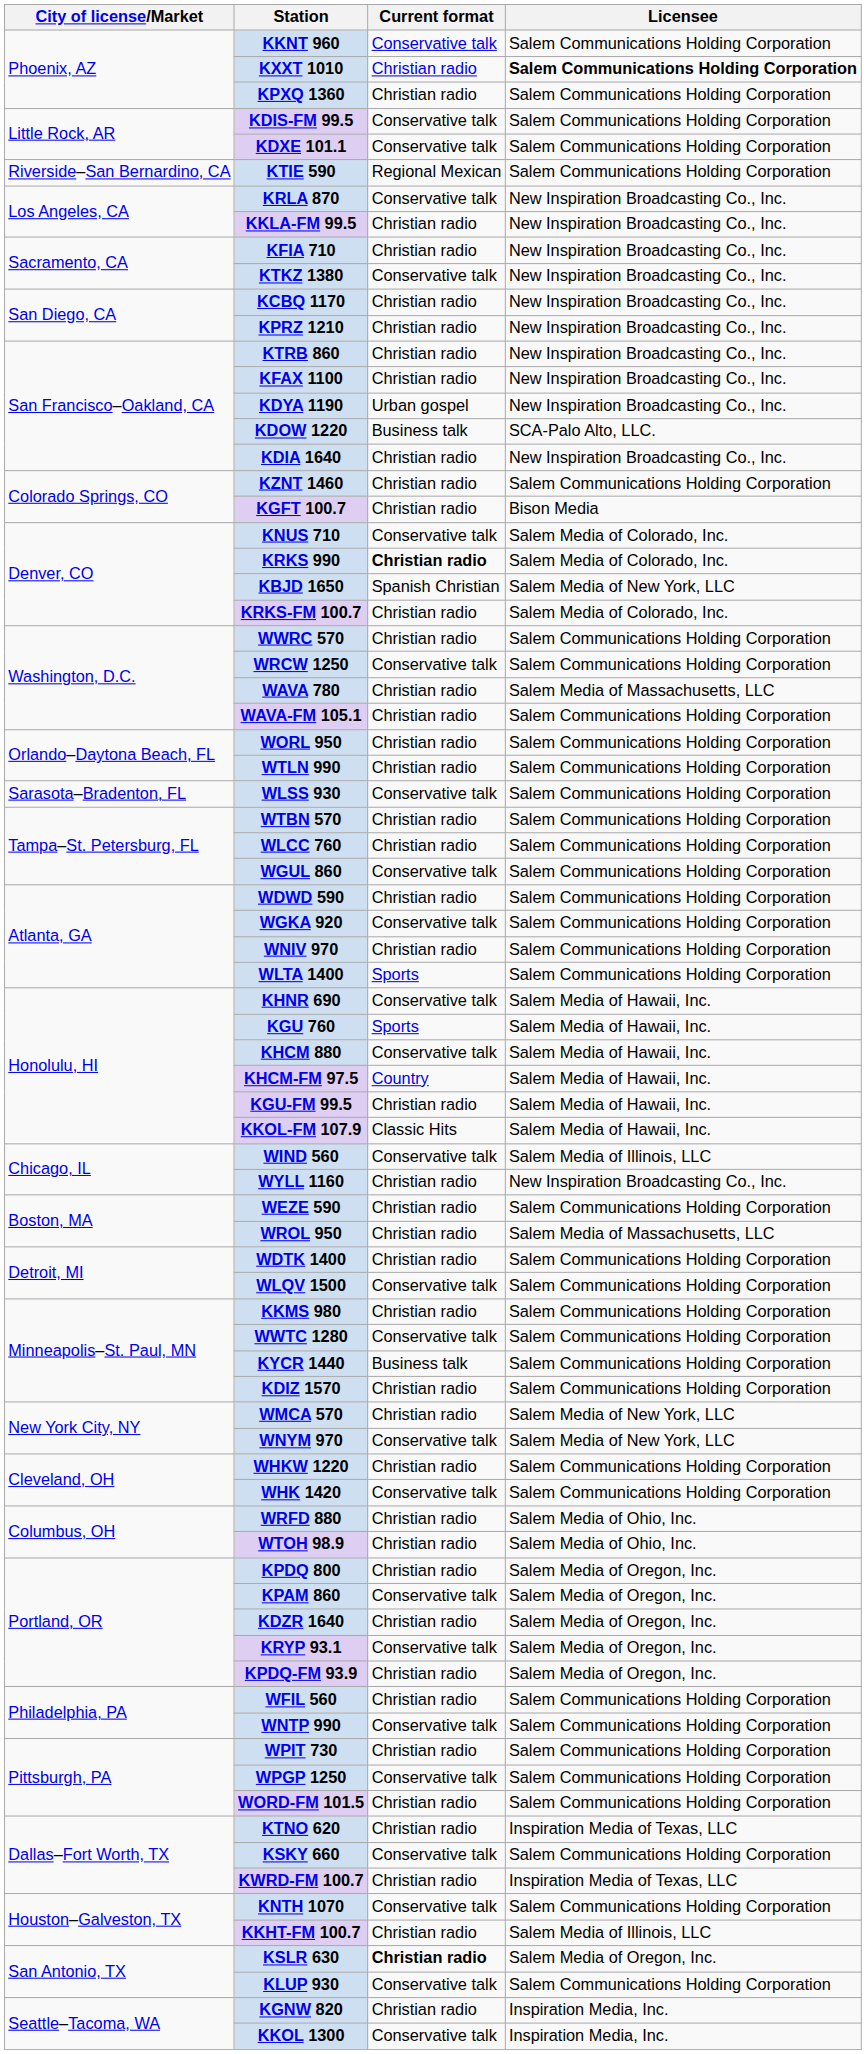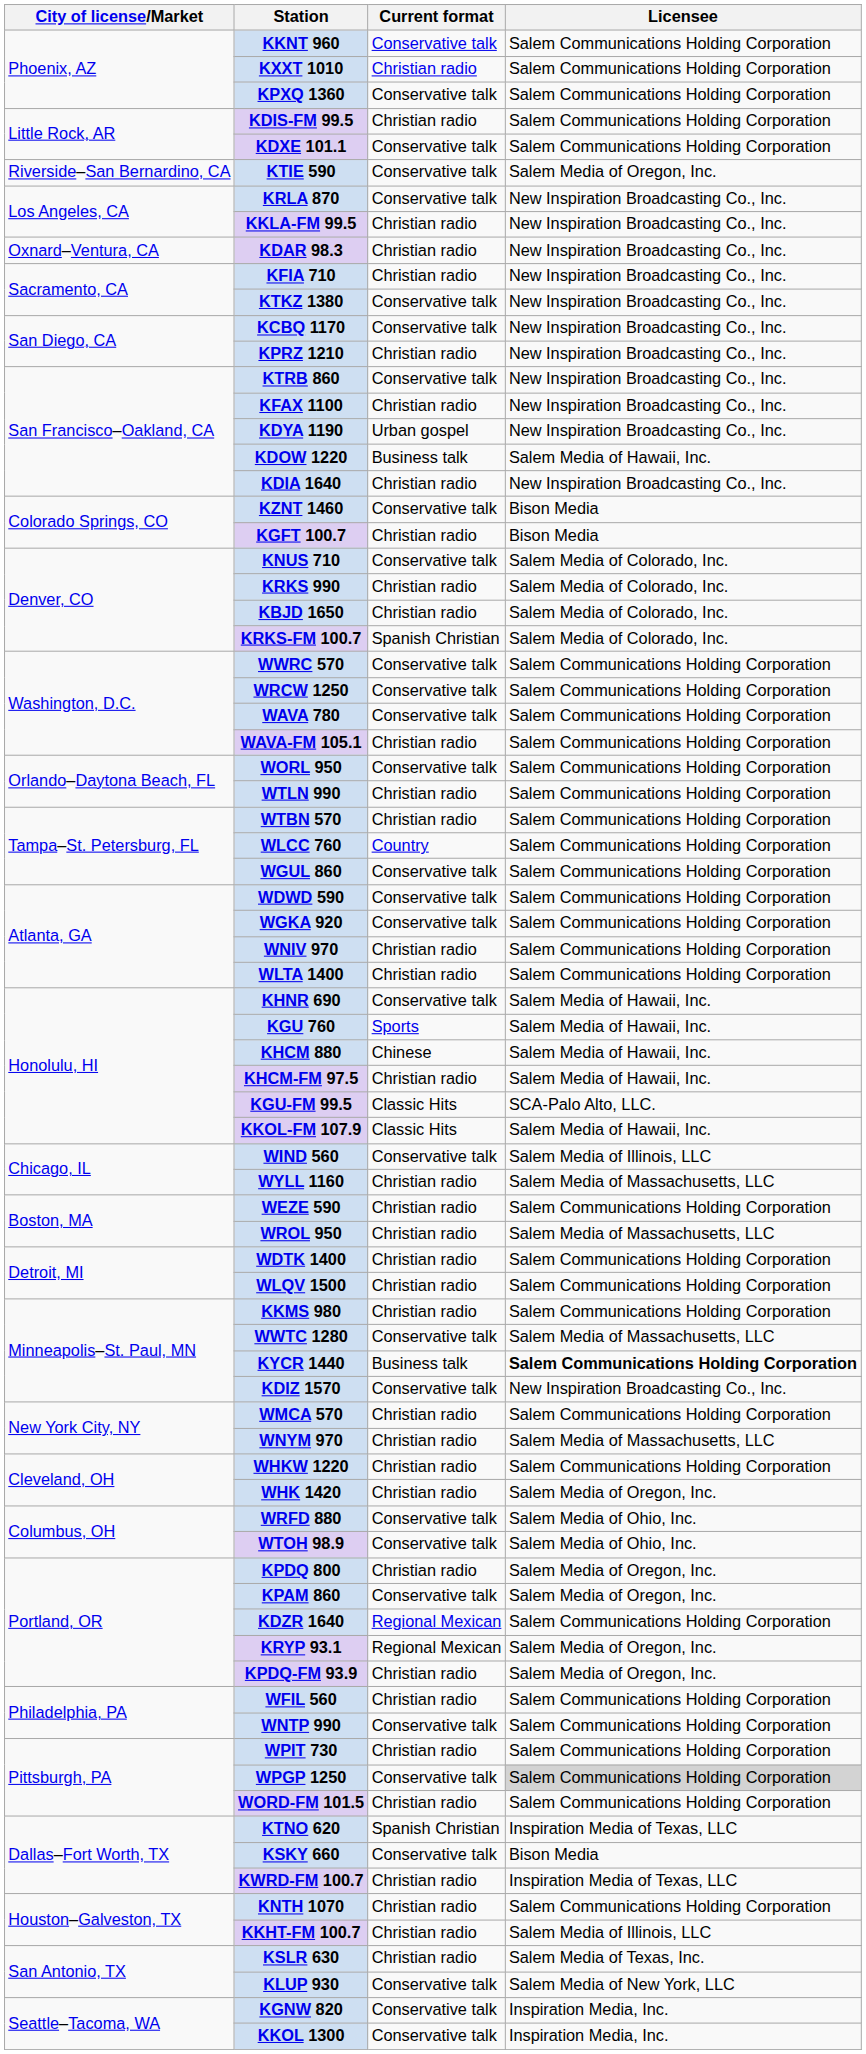 <table class="wikitable">
 <tr>
 <th><a href='#'>City of license</a>/Market</th>
 <th>Station</th>
 <th>Current format</th>
 <th>Licensee</th>
 </tr>
 <tr>
 <td rowspan="3"><a href='#'>Phoenix, AZ</a></td>
 <th scope="row" style="background: #cedff2;"><a href='#'>KKNT</a> 960</th>
 <td><a href='#'>Conservative talk</a></td>
 <td>Salem Communications Holding Corporation</td>
 </tr>
 <tr>
 <th scope="row" style="background: #cedff2;"><a href='#'>KXXT</a> 1010</th>
 <td><a href='#'>Christian radio</a></td>
-<td><strong>Salem Communications Holding Corporation</strong></td>
+<td>Salem Communications Holding Corporation</td>
 </tr>
 <tr>
 <th scope="row" style="background: #cedff2;"><a href='#'>KPXQ</a> 1360</th>
-<td>Christian radio</td>
+<td>Conservative talk</td>
 <td>Salem Communications Holding Corporation</td>
 </tr>
 <tr>
 <td rowspan="2"><a href='#'>Little Rock, AR</a></td>
 <th scope="row" style="background: #ddcef2;"><a href='#'>KDIS-FM</a> 99.5</th>
-<td>Conservative talk</td>
+<td>Christian radio</td>
 <td>Salem Communications Holding Corporation</td>
 </tr>
 <tr>
 <th scope="row" style="background: #ddcef2;"><a href='#'>KDXE</a> 101.1</th>
 <td>Conservative talk</td>
 <td>Salem Communications Holding Corporation</td>
 </tr>
 <tr>
 <td><a href='#'>Riverside</a>–<a href='#'>San Bernardino, CA</a></td>
 <th scope="row" style="background: #cedff2;"><a href='#'>KTIE</a> 590</th>
-<td>Regional Mexican</td>
-<td>Salem Communications Holding Corporation</td>
+<td>Conservative talk</td>
+<td>Salem Media of Oregon, Inc.</td>
 </tr>
 <tr>
 <td rowspan="2"><a href='#'>Los Angeles, CA</a></td>
 <th scope="row" style="background: #cedff2;"><a href='#'>KRLA</a> 870</th>
 <td>Conservative talk</td>
 <td>New Inspiration Broadcasting Co., Inc.</td>
 </tr>
 <tr>
 <th scope="row" style="background: #ddcef2;"><a href='#'>KKLA-FM</a> 99.5</th>
+<td>Christian radio</td>
+<td>New Inspiration Broadcasting Co., Inc.</td>
+</tr>
+<tr>
+<td><a href='#'>Oxnard</a>–<a href='#'>Ventura, CA</a></td>
+<th scope="row" style="background: #ddcef2;"><a href='#'>KDAR</a> 98.3</th>
 <td>Christian radio</td>
 <td>New Inspiration Broadcasting Co., Inc.</td>
 </tr>
 <tr>
 <td rowspan="2"><a href='#'>Sacramento, CA</a></td>
 <th scope="row" style="background: #cedff2;"><a href='#'>KFIA</a> 710</th>
 <td>Christian radio</td>
 <td>New Inspiration Broadcasting Co., Inc.</td>
 </tr>
 <tr>
 <th scope="row" style="background: #cedff2;"><a href='#'>KTKZ</a> 1380</th>
 <td>Conservative talk</td>
 <td>New Inspiration Broadcasting Co., Inc.</td>
 </tr>
 <tr>
 <td rowspan="2"><a href='#'>San Diego, CA</a></td>
 <th scope="row" style="background: #cedff2;"><a href='#'>KCBQ</a> 1170</th>
-<td>Christian radio</td>
+<td>Conservative talk</td>
 <td>New Inspiration Broadcasting Co., Inc.</td>
 </tr>
 <tr>
 <th scope="row" style="background: #cedff2;"><a href='#'>KPRZ</a> 1210</th>
 <td>Christian radio</td>
 <td>New Inspiration Broadcasting Co., Inc.</td>
 </tr>
 <tr>
 <td rowspan="5"><a href='#'>San Francisco</a>–<a href='#'>Oakland, CA</a></td>
 <th scope="row" style="background: #cedff2;"><a href='#'>KTRB</a> 860</th>
-<td>Christian radio</td>
+<td>Conservative talk</td>
 <td>New Inspiration Broadcasting Co., Inc.</td>
 </tr>
 <tr>
 <th scope="row" style="background: #cedff2;"><a href='#'>KFAX</a> 1100</th>
 <td>Christian radio</td>
 <td>New Inspiration Broadcasting Co., Inc.</td>
 </tr>
 <tr>
 <th scope="row" style="background: #cedff2;"><a href='#'>KDYA</a> 1190</th>
 <td>Urban gospel</td>
 <td>New Inspiration Broadcasting Co., Inc.</td>
 </tr>
 <tr>
 <th scope="row" style="background: #cedff2;"><a href='#'>KDOW</a> 1220</th>
 <td>Business talk</td>
-<td>SCA-Palo Alto, LLC.</td>
+<td>Salem Media of Hawaii, Inc.</td>
 </tr>
 <tr>
 <th scope="row" style="background: #cedff2;"><a href='#'>KDIA</a> 1640</th>
 <td>Christian radio</td>
 <td>New Inspiration Broadcasting Co., Inc.</td>
 </tr>
 <tr>
 <td rowspan="2"><a href='#'>Colorado Springs, CO</a></td>
 <th scope="row" style="background: #cedff2;"><a href='#'>KZNT</a> 1460</th>
-<td>Christian radio</td>
-<td>Salem Communications Holding Corporation</td>
+<td>Conservative talk</td>
+<td>Bison Media</td>
 </tr>
 <tr>
 <th scope="row" style="background: #ddcef2;"><a href='#'>KGFT</a> 100.7</th>
 <td>Christian radio</td>
 <td>Bison Media</td>
 </tr>
 <tr>
 <td rowspan="4"><a href='#'>Denver, CO</a></td>
 <th scope="row" style="background: #cedff2;"><a href='#'>KNUS</a> 710</th>
 <td>Conservative talk</td>
 <td>Salem Media of Colorado, Inc.</td>
 </tr>
 <tr>
 <th scope="row" style="background: #cedff2;"><a href='#'>KRKS</a> 990</th>
-<td><strong>Christian radio</strong></td>
+<td>Christian radio</td>
 <td>Salem Media of Colorado, Inc.</td>
 </tr>
 <tr>
 <th scope="row" style="background: #cedff2;"><a href='#'>KBJD</a> 1650</th>
-<td>Spanish Christian</td>
-<td>Salem Media of New York, LLC</td>
+<td>Christian radio</td>
+<td>Salem Media of Colorado, Inc.</td>
 </tr>
 <tr>
 <th scope="row" style="background: #ddcef2;"><a href='#'>KRKS-FM</a> 100.7</th>
-<td>Christian radio</td>
+<td>Spanish Christian</td>
 <td>Salem Media of Colorado, Inc.</td>
 </tr>
 <tr>
 <td rowspan="4"><a href='#'>Washington, D.C.</a></td>
 <th scope="row" style="background: #cedff2;"><a href='#'>WWRC</a> 570</th>
-<td>Christian radio</td>
+<td>Conservative talk</td>
 <td>Salem Communications Holding Corporation</td>
 </tr>
 <tr>
 <th scope="row" style="background: #cedff2;"><a href='#'>WRCW</a> 1250</th>
 <td>Conservative talk</td>
 <td>Salem Communications Holding Corporation</td>
 </tr>
 <tr>
 <th scope="row" style="background: #cedff2;"><a href='#'>WAVA</a> 780</th>
-<td>Christian radio</td>
-<td>Salem Media of Massachusetts, LLC</td>
+<td>Conservative talk</td>
+<td>Salem Communications Holding Corporation</td>
 </tr>
 <tr>
 <th scope="row" style="background: #ddcef2;"><a href='#'>WAVA-FM</a> 105.1</th>
 <td>Christian radio</td>
 <td>Salem Communications Holding Corporation</td>
 </tr>
 <tr>
 <td rowspan="2"><a href='#'>Orlando</a>–<a href='#'>Daytona Beach, FL</a></td>
 <th scope="row" style="background: #cedff2;"><a href='#'>WORL</a> 950</th>
-<td>Christian radio</td>
+<td>Conservative talk</td>
 <td>Salem Communications Holding Corporation</td>
 </tr>
 <tr>
 <th scope="row" style="background: #cedff2;"><a href='#'>WTLN</a> 990</th>
 <td>Christian radio</td>
-<td>Salem Communications Holding Corporation</td>
-</tr>
-<tr>
-<td><a href='#'>Sarasota</a>–<a href='#'>Bradenton, FL</a></td>
-<th scope="row" style="background: #cedff2;"><a href='#'>WLSS</a> 930</th>
-<td>Conservative talk</td>
 <td>Salem Communications Holding Corporation</td>
 </tr>
 <tr>
 <td rowspan="3"><a href='#'>Tampa</a>–<a href='#'>St. Petersburg, FL</a></td>
 <th scope="row" style="background: #cedff2;"><a href='#'>WTBN</a> 570</th>
 <td>Christian radio</td>
 <td>Salem Communications Holding Corporation</td>
 </tr>
 <tr>
 <th scope="row" style="background: #cedff2;"><a href='#'>WLCC</a> 760</th>
-<td>Christian radio</td>
+<td><a href='#'>Country</a></td>
 <td>Salem Communications Holding Corporation</td>
 </tr>
 <tr>
 <th scope="row" style="background: #cedff2;"><a href='#'>WGUL</a> 860</th>
 <td>Conservative talk</td>
 <td>Salem Communications Holding Corporation</td>
 </tr>
 <tr>
 <td rowspan="4"><a href='#'>Atlanta, GA</a></td>
 <th scope="row" style="background: #cedff2;"><a href='#'>WDWD</a> 590</th>
-<td>Christian radio</td>
+<td>Conservative talk</td>
 <td>Salem Communications Holding Corporation</td>
 </tr>
 <tr>
 <th scope="row" style="background: #cedff2;"><a href='#'>WGKA</a> 920</th>
 <td>Conservative talk</td>
 <td>Salem Communications Holding Corporation</td>
 </tr>
 <tr>
 <th scope="row" style="background: #cedff2;"><a href='#'>WNIV</a> 970</th>
 <td>Christian radio</td>
 <td>Salem Communications Holding Corporation</td>
 </tr>
 <tr>
 <th scope="row" style="background: #cedff2;"><a href='#'>WLTA</a> 1400</th>
-<td><a href='#'>Sports</a></td>
+<td>Christian radio</td>
 <td>Salem Communications Holding Corporation</td>
 </tr>
 <tr>
 <td rowspan="6"><a href='#'>Honolulu, HI</a></td>
 <th scope="row" style="background: #cedff2;"><a href='#'>KHNR</a> 690</th>
 <td>Conservative talk</td>
 <td>Salem Media of Hawaii, Inc.</td>
 </tr>
 <tr>
 <th scope="row" style="background: #cedff2;"><a href='#'>KGU</a> 760</th>
 <td><a href='#'>Sports</a></td>
 <td>Salem Media of Hawaii, Inc.</td>
 </tr>
 <tr>
 <th scope="row" style="background: #cedff2;"><a href='#'>KHCM</a> 880</th>
-<td>Conservative talk</td>
+<td>Chinese</td>
 <td>Salem Media of Hawaii, Inc.</td>
 </tr>
 <tr>
 <th scope="row" style="background: #ddcef2;"><a href='#'>KHCM-FM</a> 97.5</th>
-<td><a href='#'>Country</a></td>
+<td>Christian radio</td>
 <td>Salem Media of Hawaii, Inc.</td>
 </tr>
 <tr>
 <th scope="row" style="background: #ddcef2;"><a href='#'>KGU-FM</a> 99.5</th>
-<td>Christian radio</td>
-<td>Salem Media of Hawaii, Inc.</td>
+<td>Classic Hits</td>
+<td>SCA-Palo Alto, LLC.</td>
 </tr>
 <tr>
 <th scope="row" style="background: #ddcef2;"><a href='#'>KKOL-FM</a> 107.9</th>
 <td>Classic Hits</td>
 <td>Salem Media of Hawaii, Inc.</td>
 </tr>
 <tr>
 <td rowspan="2"><a href='#'>Chicago, IL</a></td>
 <th scope="row" style="background: #cedff2;"><a href='#'>WIND</a> 560</th>
 <td>Conservative talk</td>
 <td>Salem Media of Illinois, LLC</td>
 </tr>
 <tr>
 <th scope="row" style="background: #cedff2;"><a href='#'>WYLL</a> 1160</th>
 <td>Christian radio</td>
-<td>New Inspiration Broadcasting Co., Inc.</td>
+<td>Salem Media of Massachusetts, LLC</td>
 </tr>
 <tr>
 <td rowspan="2"><a href='#'>Boston, MA</a></td>
 <th scope="row" style="background: #cedff2;"><a href='#'>WEZE</a> 590</th>
 <td>Christian radio</td>
 <td>Salem Communications Holding Corporation</td>
 </tr>
 <tr>
 <th scope="row" style="background: #cedff2;"><a href='#'>WROL</a> 950</th>
 <td>Christian radio</td>
 <td>Salem Media of Massachusetts, LLC</td>
 </tr>
 <tr>
 <td rowspan="2"><a href='#'>Detroit, MI</a></td>
 <th scope="row" style="background: #cedff2;"><a href='#'>WDTK</a> 1400</th>
 <td>Christian radio</td>
 <td>Salem Communications Holding Corporation</td>
 </tr>
 <tr>
 <th scope="row" style="background: #cedff2;"><a href='#'>WLQV</a> 1500</th>
-<td>Conservative talk</td>
+<td>Christian radio</td>
 <td>Salem Communications Holding Corporation</td>
 </tr>
 <tr>
 <td rowspan="4"><a href='#'>Minneapolis</a>–<a href='#'>St. Paul, MN</a></td>
 <th scope="row" style="background: #cedff2;"><a href='#'>KKMS</a> 980</th>
 <td>Christian radio</td>
 <td>Salem Communications Holding Corporation</td>
 </tr>
 <tr>
 <th scope="row" style="background: #cedff2;"><a href='#'>WWTC</a> 1280</th>
 <td>Conservative talk</td>
-<td>Salem Communications Holding Corporation</td>
+<td>Salem Media of Massachusetts, LLC</td>
 </tr>
 <tr>
 <th scope="row" style="background: #cedff2;"><a href='#'>KYCR</a> 1440</th>
 <td>Business talk</td>
-<td>Salem Communications Holding Corporation</td>
+<td><strong>Salem Communications Holding Corporation</strong></td>
 </tr>
 <tr>
 <th scope="row" style="background: #cedff2;"><a href='#'>KDIZ</a> 1570</th>
-<td>Christian radio</td>
-<td>Salem Communications Holding Corporation</td>
+<td>Conservative talk</td>
+<td>New Inspiration Broadcasting Co., Inc.</td>
 </tr>
 <tr>
 <td rowspan="2"><a href='#'>New York City, NY</a></td>
 <th scope="row" style="background: #cedff2;"><a href='#'>WMCA</a> 570</th>
 <td>Christian radio</td>
-<td>Salem Media of New York, LLC</td>
+<td>Salem Communications Holding Corporation</td>
 </tr>
 <tr>
 <th scope="row" style="background: #cedff2;"><a href='#'>WNYM</a> 970</th>
-<td>Conservative talk</td>
-<td>Salem Media of New York, LLC</td>
+<td>Christian radio</td>
+<td>Salem Media of Massachusetts, LLC</td>
 </tr>
 <tr>
 <td rowspan="2"><a href='#'>Cleveland, OH</a></td>
 <th scope="row" style="background: #cedff2;"><a href='#'>WHKW</a> 1220</th>
 <td>Christian radio</td>
 <td>Salem Communications Holding Corporation</td>
 </tr>
 <tr>
 <th scope="row" style="background: #cedff2;"><a href='#'>WHK</a> 1420</th>
-<td>Conservative talk</td>
-<td>Salem Communications Holding Corporation</td>
+<td>Christian radio</td>
+<td>Salem Media of Oregon, Inc.</td>
 </tr>
 <tr>
 <td rowspan="2"><a href='#'>Columbus, OH</a></td>
 <th scope="row" style="background: #cedff2;"><a href='#'>WRFD</a> 880</th>
-<td>Christian radio</td>
+<td>Conservative talk</td>
 <td>Salem Media of Ohio, Inc.</td>
 </tr>
 <tr>
 <th scope="row" style="background: #ddcef2;"><a href='#'>WTOH</a> 98.9</th>
-<td>Christian radio</td>
+<td>Conservative talk</td>
 <td>Salem Media of Ohio, Inc.</td>
 </tr>
 <tr>
 <td rowspan="5"><a href='#'>Portland, OR</a></td>
 <th scope="row" style="background: #cedff2;"><a href='#'>KPDQ</a> 800</th>
 <td>Christian radio</td>
 <td>Salem Media of Oregon, Inc.</td>
 </tr>
 <tr>
 <th scope="row" style="background: #cedff2;"><a href='#'>KPAM</a> 860</th>
 <td>Conservative talk</td>
 <td>Salem Media of Oregon, Inc.</td>
 </tr>
 <tr>
 <th scope="row" style="background: #cedff2;"><a href='#'>KDZR</a> 1640</th>
-<td>Christian radio</td>
-<td>Salem Media of Oregon, Inc.</td>
+<td><a href='#'>Regional Mexican</a></td>
+<td>Salem Communications Holding Corporation</td>
 </tr>
 <tr>
 <th scope="row" style="background: #ddcef2;"><a href='#'>KRYP</a> 93.1</th>
-<td>Conservative talk</td>
+<td>Regional Mexican</td>
 <td>Salem Media of Oregon, Inc.</td>
 </tr>
 <tr>
 <th scope="row" style="background: #ddcef2;"><a href='#'>KPDQ-FM</a> 93.9</th>
 <td>Christian radio</td>
 <td>Salem Media of Oregon, Inc.</td>
 </tr>
 <tr>
 <td rowspan="2"><a href='#'>Philadelphia, PA</a></td>
 <th scope="row" style="background: #cedff2;"><a href='#'>WFIL</a> 560</th>
 <td>Christian radio</td>
 <td>Salem Communications Holding Corporation</td>
 </tr>
 <tr>
 <th scope="row" style="background: #cedff2;"><a href='#'>WNTP</a> 990</th>
 <td>Conservative talk</td>
 <td>Salem Communications Holding Corporation</td>
 </tr>
 <tr>
 <td rowspan="3"><a href='#'>Pittsburgh, PA</a></td>
 <th scope="row" style="background: #cedff2;"><a href='#'>WPIT</a> 730</th>
 <td>Christian radio</td>
 <td>Salem Communications Holding Corporation</td>
 </tr>
 <tr>
 <th scope="row" style="background: #cedff2;"><a href='#'>WPGP</a> 1250</th>
 <td>Conservative talk</td>
-<td>Salem Communications Holding Corporation</td>
+<td style="background: lightgrey;">Salem Communications Holding Corporation</td>
 </tr>
 <tr>
 <th scope="row" style="background: #ddcef2;"><a href='#'>WORD-FM</a> 101.5</th>
 <td>Christian radio</td>
 <td>Salem Communications Holding Corporation</td>
 </tr>
 <tr>
 <td rowspan="3"><a href='#'>Dallas</a>–<a href='#'>Fort Worth, TX</a></td>
 <th scope="row" style="background: #cedff2;"><a href='#'>KTNO</a> 620</th>
-<td>Christian radio</td>
+<td>Spanish Christian</td>
 <td>Inspiration Media of Texas, LLC</td>
 </tr>
 <tr>
 <th scope="row" style="background: #cedff2;"><a href='#'>KSKY</a> 660</th>
 <td>Conservative talk</td>
-<td>Salem Communications Holding Corporation</td>
+<td>Bison Media</td>
 </tr>
 <tr>
 <th scope="row" style="background: #ddcef2;"><a href='#'>KWRD-FM</a> 100.7</th>
 <td>Christian radio</td>
 <td>Inspiration Media of Texas, LLC</td>
 </tr>
 <tr>
 <td rowspan="2"><a href='#'>Houston</a>–<a href='#'>Galveston, TX</a></td>
 <th scope="row" style="background: #cedff2;"><a href='#'>KNTH</a> 1070</th>
-<td>Conservative talk</td>
+<td>Christian radio</td>
 <td>Salem Communications Holding Corporation</td>
 </tr>
 <tr>
 <th scope="row" style="background: #ddcef2;"><a href='#'>KKHT-FM</a> 100.7</th>
 <td>Christian radio</td>
 <td>Salem Media of Illinois, LLC</td>
 </tr>
 <tr>
 <td rowspan="2"><a href='#'>San Antonio, TX</a></td>
 <th scope="row" style="background: #cedff2;"><a href='#'>KSLR</a> 630</th>
-<td><strong>Christian radio</strong></td>
-<td>Salem Media of Oregon, Inc.</td>
+<td>Christian radio</td>
+<td>Salem Media of Texas, Inc.</td>
 </tr>
 <tr>
 <th scope="row" style="background: #cedff2;"><a href='#'>KLUP</a> 930</th>
 <td>Conservative talk</td>
-<td>Salem Communications Holding Corporation</td>
+<td>Salem Media of New York, LLC</td>
 </tr>
 <tr>
 <td rowspan="2"><a href='#'>Seattle</a>–<a href='#'>Tacoma, WA</a></td>
 <th scope="row" style="background: #cedff2;"><a href='#'>KGNW</a> 820</th>
-<td>Christian radio</td>
+<td>Conservative talk</td>
 <td>Inspiration Media, Inc.</td>
 </tr>
 <tr>
 <th scope="row" style="background: #cedff2;"><a href='#'>KKOL</a> 1300</th>
 <td>Conservative talk</td>
 <td>Inspiration Media, Inc.</td>
 </tr>
 </table>
